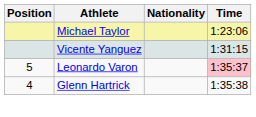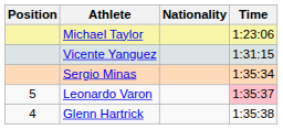 <table class="wikitable sortable">
 <tr>
 <th>Position</th>
 <th>Athlete</th>
 <th>Nationality</th>
 <th>Time</th>
 </tr>
 <tr bgcolor="#F7F6A8">
 <td align=center></td>
 <td><a href='#'>Michael Taylor</a></td>
 <td></td>
 <td>1:23:06</td>
 </tr>
 <tr bgcolor="#DCE5E5">
 <td align=center></td>
 <td><a href='#'>Vicente Yanguez</a></td>
 <td></td>
 <td>1:31:15</td>
 </tr>
+<tr bgcolor="#FFDAB9">
+<td align=center></td>
+<td><a href='#'>Sergio Minas</a></td>
+<td></td>
+<td>1:35:34</td>
+</tr>
 <tr>
 <td align=center>5</td>
 <td><a href='#'>Leonardo Varon</a></td>
 <td></td>
 <td style="background: pink;">1:35:37</td>
 </tr>
 <tr>
 <td align=center>4</td>
 <td><a href='#'>Glenn Hartrick</a></td>
 <td></td>
 <td>1:35:38</td>
 </tr>
 </table>
